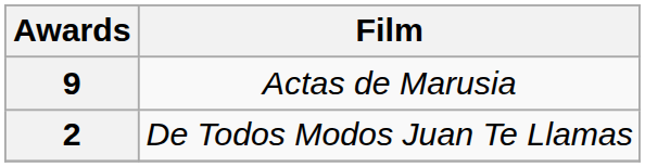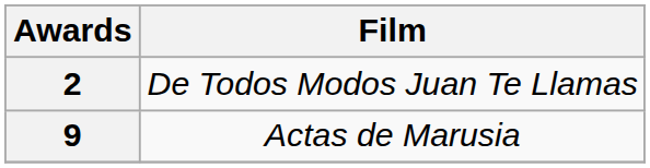 <table class="wikitable plainrowheaders" style="text-align:center;">
 <tr>
 <th scope="col" width="55">Awards</th>
 <th scope="col" align="center">Film</th>
 </tr>
 <tr>
+<th scope=row rowspan=1 style="text-align:center">2</th>
+<td><em>De Todos Modos Juan Te Llamas</em></td>
+</tr>
+<tr>
 <th scope=row rowspan=1 style="text-align:center">9</th>
 <td><em>Actas de Marusia</em></td>
 </tr>
 <tr>
-<th scope=row rowspan=1 style="text-align:center">2</th>
-<td><em>De Todos Modos Juan Te Llamas</em></td>
-</tr>
-<tr>
 </tr>
 </table>
